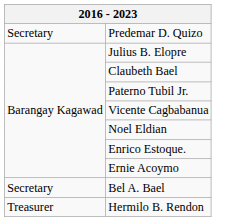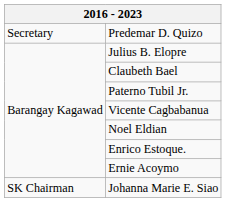 <table class="wikitable mw-collapsible mw-collapsed">
 <tr>
 <th colspan="2">2016 - 2023</th>
 </tr>
 <tr>
 <td>Secretary</td>
 <td>Predemar D. Quizo</td>
 </tr>
 <tr>
 <td rowspan="7">Barangay Kagawad</td>
 <td>Julius B. Elopre</td>
 </tr>
 <tr>
 <td>Claubeth Bael</td>
 </tr>
 <tr>
 <td>Paterno Tubil Jr.</td>
 </tr>
 <tr>
 <td>Vicente Cagbabanua</td>
 </tr>
 <tr>
 <td>Noel Eldian</td>
 </tr>
 <tr>
 <td>Enrico Estoque.</td>
 </tr>
 <tr>
 <td>Ernie Acoymo</td>
 </tr>
 <tr>
-<td>Secretary</td>
-<td>Bel A. Bael</td>
-</tr>
-<tr>
-<td>Treasurer</td>
-<td>Hermilo B. Rendon</td>
+<td>SK Chairman</td>
+<td>Johanna Marie E. Siao</td>
 </tr>
 </table>
